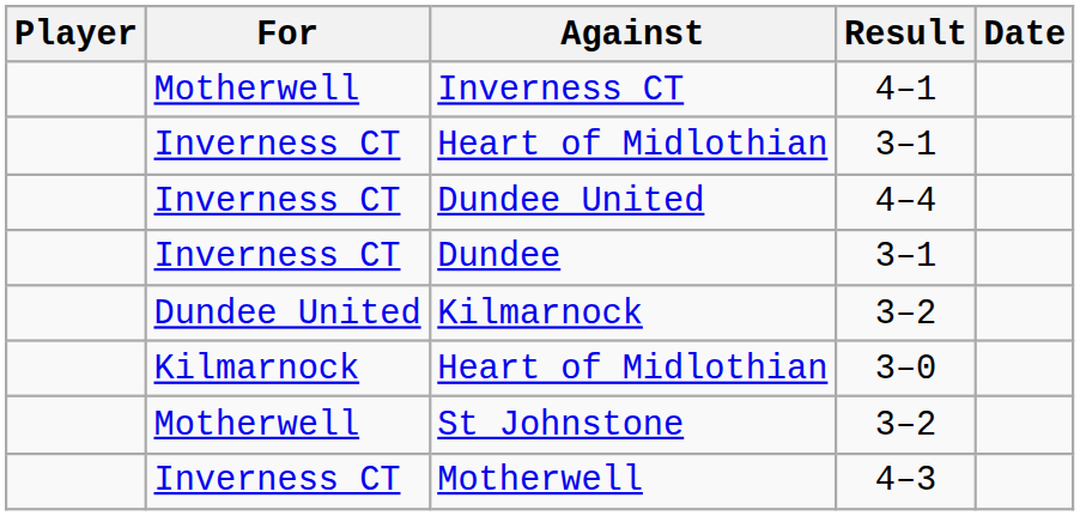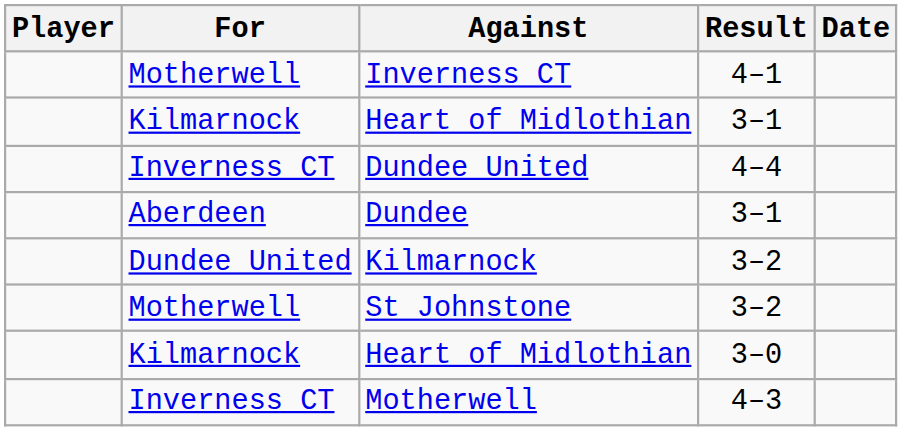 <table class="wikitable sortable">
 <tr>
 <th>Player</th>
 <th>For</th>
 <th>Against</th>
 <th style="text-align:center">Result</th>
 <th>Date</th>
 </tr>
 <tr>
 <td> </td>
 <td><a href='#'>Motherwell</a></td>
 <td><a href='#'>Inverness CT</a></td>
 <td style="text-align:center;">4–1</td>
 <td></td>
 </tr>
 <tr>
 <td> </td>
-<td><a href='#'>Inverness CT</a></td>
+<td><a href='#'>Kilmarnock</a></td>
 <td><a href='#'>Heart of Midlothian</a></td>
 <td style="text-align:center;">3–1</td>
 <td></td>
 </tr>
 <tr>
 <td> </td>
 <td><a href='#'>Inverness CT</a></td>
 <td><a href='#'>Dundee United</a></td>
 <td style="text-align:center;">4–4</td>
 <td></td>
 </tr>
 <tr>
 <td> </td>
-<td><a href='#'>Inverness CT</a></td>
+<td><a href='#'>Aberdeen</a></td>
 <td><a href='#'>Dundee</a></td>
 <td style="text-align:center;">3–1</td>
 <td></td>
 </tr>
 <tr>
 <td> </td>
 <td><a href='#'>Dundee United</a></td>
 <td><a href='#'>Kilmarnock</a></td>
 <td style="text-align:center;">3–2</td>
 <td></td>
 </tr>
 <tr>
 <td> </td>
-<td><a href='#'>Kilmarnock</a></td>
-<td><a href='#'>Heart of Midlothian</a></td>
-<td style="text-align:center;">3–0</td>
+<td><a href='#'>Motherwell</a></td>
+<td><a href='#'>St Johnstone</a></td>
+<td style="text-align:center;">3–2</td>
 <td></td>
 </tr>
 <tr>
 <td> </td>
-<td><a href='#'>Motherwell</a></td>
-<td><a href='#'>St Johnstone</a></td>
-<td style="text-align:center;">3–2</td>
+<td><a href='#'>Kilmarnock</a></td>
+<td><a href='#'>Heart of Midlothian</a></td>
+<td style="text-align:center;">3–0</td>
 <td></td>
 </tr>
 <tr>
 <td> </td>
 <td><a href='#'>Inverness CT</a></td>
 <td><a href='#'>Motherwell</a></td>
 <td style="text-align:center;">4–3</td>
 <td></td>
 </tr>
 </table>
